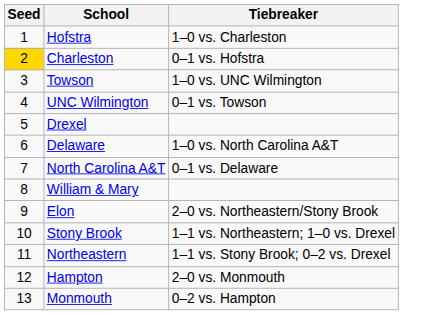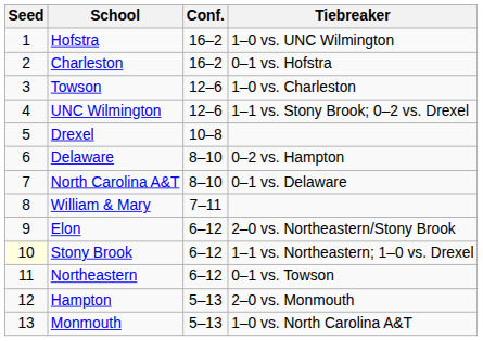 <table class="wikitable" style="text-align:center">
 <tr>
 <th>Seed</th>
 <th>School</th>
+<th>Conf.</th>
 <th>Tiebreaker</th>
 </tr>
 <tr>
 <td>1</td>
 <td align=left><a href='#'>Hofstra</a></td>
-<td align=left>1–0 vs. Charleston</td>
+<td>16–2</td>
+<td align=left>1–0 vs. UNC Wilmington</td>
 </tr>
 <tr>
-<td style="background: gold;">2</td>
+<td>2</td>
 <td align=left><a href='#'>Charleston</a></td>
+<td>16–2</td>
 <td align=left>0–1 vs. Hofstra</td>
 </tr>
 <tr>
 <td>3</td>
 <td align=left><a href='#'>Towson</a></td>
-<td align=left>1–0 vs. UNC Wilmington</td>
+<td>12–6</td>
+<td align=left>1–0 vs. Charleston</td>
 </tr>
 <tr>
 <td>4</td>
 <td align=left><a href='#'>UNC Wilmington</a></td>
-<td align=left>0–1 vs. Towson</td>
+<td>12–6</td>
+<td align=left>1–1 vs. Stony Brook; 0–2 vs. Drexel</td>
 </tr>
 <tr>
 <td>5</td>
 <td align=left><a href='#'>Drexel</a></td>
+<td>10–8</td>
 <td align=left></td>
 </tr>
 <tr>
 <td>6</td>
 <td align=left><a href='#'>Delaware</a></td>
-<td align=left>1–0 vs. North Carolina A&T</td>
+<td>8–10</td>
+<td align=left>0–2 vs. Hampton</td>
 </tr>
 <tr>
 <td>7</td>
 <td align=left><a href='#'>North Carolina A&T</a></td>
+<td>8–10</td>
 <td align=left>0–1 vs. Delaware</td>
 </tr>
 <tr>
 <td>8</td>
 <td align=left><a href='#'>William & Mary</a></td>
+<td>7–11</td>
 <td align=left></td>
 </tr>
 <tr>
 <td>9</td>
 <td align=left><a href='#'>Elon</a></td>
+<td>6–12</td>
 <td align=left>2–0 vs. Northeastern/Stony Brook</td>
 </tr>
 <tr>
-<td>10</td>
+<td style="background: lightyellow;">10</td>
 <td align=left><a href='#'>Stony Brook</a></td>
+<td>6–12</td>
 <td align=left>1–1 vs. Northeastern; 1–0 vs. Drexel</td>
 </tr>
 <tr>
 <td>11</td>
 <td align=left><a href='#'>Northeastern</a></td>
-<td align=left>1–1 vs. Stony Brook; 0–2 vs. Drexel</td>
+<td>6–12</td>
+<td align=left>0–1 vs. Towson</td>
 </tr>
 <tr>
 <td>12</td>
 <td align=left><a href='#'>Hampton</a></td>
+<td>5–13</td>
 <td align=left>2–0 vs. Monmouth</td>
 </tr>
 <tr>
 <td>13</td>
 <td align=left><a href='#'>Monmouth</a></td>
-<td align=left>0–2 vs. Hampton</td>
+<td>5–13</td>
+<td align=left>1–0 vs. North Carolina A&T</td>
 </tr>
 </table>
